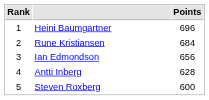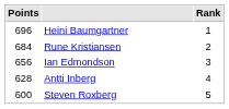 <table cellspacing="1" cellpadding="3" style="border:1px solid #AAAAAA;font-size:86%">
 <tr bgcolor="#E4E4E4">
+<th style="border-bottom:1px solid #AAAAAA" width=20>Points</th>
+<th style="border-bottom:1px solid #AAAAAA" width=200></th>
 <th style="border-bottom:1px solid #AAAAAA" width=10>Rank</th>
-<th style="border-bottom:1px solid #AAAAAA" width=200></th>
-<th style="border-bottom:1px solid #AAAAAA" width=20>Points</th>
 </tr>
 <tr>
+<td align=center>696</td>
+<td> <a href='#'>Heini Baumgartner</a></td>
 <td align="center">1</td>
-<td> <a href='#'>Heini Baumgartner</a></td>
-<td align=center>696</td>
 </tr>
 <tr>
+<td align=center>684</td>
+<td> <a href='#'>Rune Kristiansen</a></td>
 <td align="center">2</td>
-<td> <a href='#'>Rune Kristiansen</a></td>
-<td align=center>684</td>
 </tr>
 <tr>
+<td align=center>656</td>
+<td> <a href='#'>Ian Edmondson</a></td>
 <td align="center">3</td>
-<td> <a href='#'>Ian Edmondson</a></td>
-<td align=center>656</td>
 </tr>
 <tr>
+<td align=center>628</td>
+<td> <a href='#'>Antti Inberg</a></td>
 <td align="center">4</td>
-<td> <a href='#'>Antti Inberg</a></td>
-<td align=center>628</td>
 </tr>
 <tr>
+<td align=center>600</td>
+<td> <a href='#'>Steven Roxberg</a></td>
 <td align="center">5</td>
-<td> <a href='#'>Steven Roxberg</a></td>
-<td align=center>600</td>
 </tr>
 </table>
